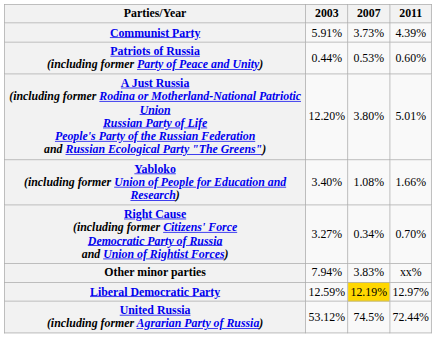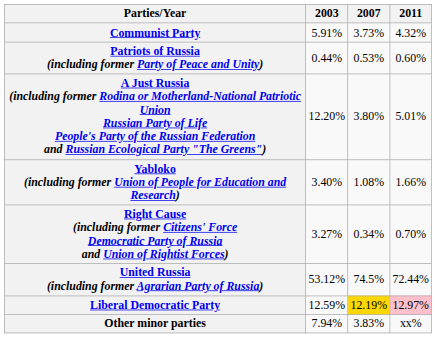 <table class="wikitable">
 <tr style="text-align:center;">
 <th scope="col" style="width:300pt;">Parties/Year</th>
 <th>2003</th>
 <th>2007</th>
 <th>2011</th>
 </tr>
 <tr style="text-align:center;">
 <th><a href='#'>Communist Party</a></th>
 <td>5.91%</td>
 <td>3.73%</td>
-<td>4.39%</td>
+<td>4.32%</td>
 </tr>
 <tr style="text-align:center;">
 <th><a href='#'>Patriots of Russia</a><br><em>(including former <a href='#'>Party of Peace and Unity</a>)</em></th>
 <td>0.44%</td>
 <td>0.53%</td>
 <td>0.60%</td>
 </tr>
 <tr style="text-align:center;">
 <th><a href='#'>A Just Russia</a><br><em>(including former <a href='#'>Rodina or Motherland-National Patriotic Union</a><br><a href='#'>Russian Party of Life</a><br><a href='#'>People's Party of the Russian Federation</a><br>and <a href='#'>Russian Ecological Party "The Greens"</a>)</em></th>
 <td>12.20%</td>
 <td>3.80%</td>
 <td>5.01%</td>
 </tr>
 <tr style="text-align:center;">
 <th><a href='#'>Yabloko</a><br><em>(including former <a href='#'>Union of People for Education and Research</a>)</em></th>
 <td>3.40%</td>
 <td>1.08%</td>
 <td>1.66%</td>
 </tr>
 <tr style="text-align:center;">
 <th><a href='#'>Right Cause</a><br><em>(including former <a href='#'>Citizens' Force</a><br><a href='#'>Democratic Party of Russia</a><br>and <a href='#'>Union of Rightist Forces</a>)</em></th>
 <td>3.27%</td>
 <td>0.34%</td>
 <td>0.70%</td>
 </tr>
 <tr style="text-align:center;">
+<th><a href='#'>United Russia</a><br><em>(including former <a href='#'>Agrarian Party of Russia</a>)</em></th>
+<td>53.12%</td>
+<td>74.5%</td>
+<td>72.44%</td>
+</tr>
+<tr style="text-align:center;">
+<th><a href='#'>Liberal Democratic Party</a></th>
+<td>12.59%</td>
+<td style="background: gold;">12.19%</td>
+<td style="background: pink;">12.97%</td>
+</tr>
+<tr style="text-align:center;">
 <th>Other minor parties</th>
 <td>7.94%</td>
 <td>3.83%</td>
 <td>xx%</td>
 </tr>
-<tr style="text-align:center;">
-<th><a href='#'>Liberal Democratic Party</a></th>
-<td>12.59%</td>
-<td style="background: gold;">12.19%</td>
-<td>12.97%</td>
-</tr>
-<tr style="text-align:center;">
-<th><a href='#'>United Russia</a><br><em>(including former <a href='#'>Agrarian Party of Russia</a>)</em></th>
-<td>53.12%</td>
-<td>74.5%</td>
-<td>72.44%</td>
-</tr>
 </table>
